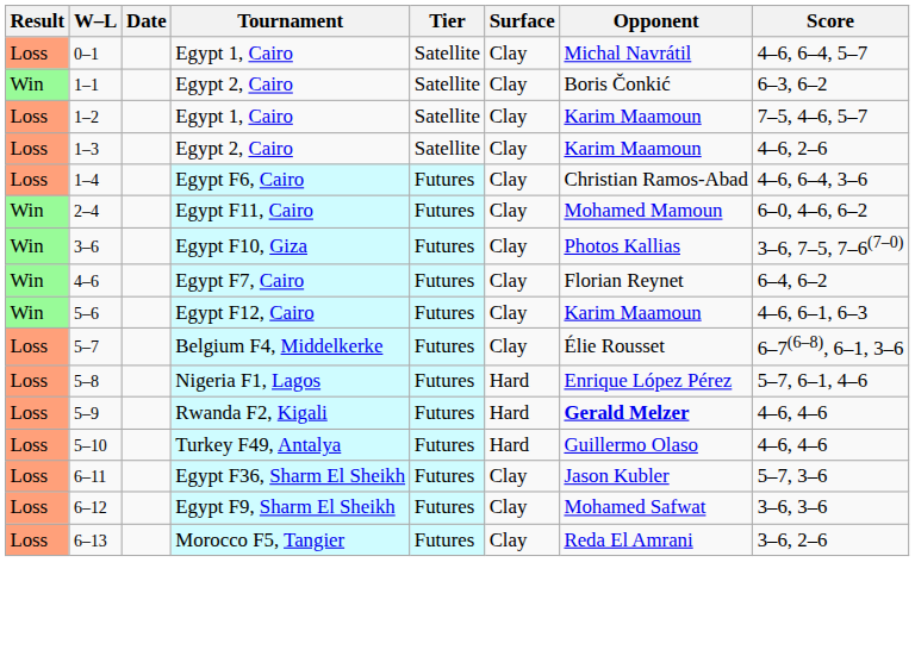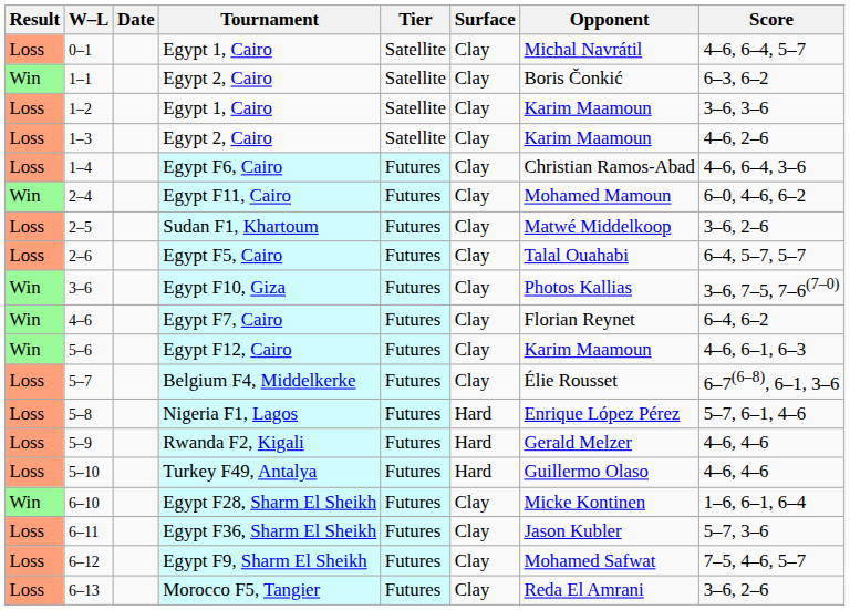 <table class="sortable wikitable">
 <tr>
 <th>Result</th>
 <th class="unsortable">W–L</th>
 <th>Date</th>
 <th>Tournament</th>
 <th>Tier</th>
 <th>Surface</th>
 <th>Opponent</th>
 <th class="unsortable">Score</th>
 </tr>
 <tr>
 <td bgcolor=FFA07A>Loss</td>
 <td><small>0–1</small></td>
 <td></td>
 <td>Egypt 1, <a href='#'>Cairo</a></td>
 <td>Satellite</td>
 <td>Clay</td>
 <td> <a href='#'>Michal Navrátil</a></td>
 <td>4–6, 6–4, 5–7</td>
 </tr>
 <tr>
 <td bgcolor=98FB98>Win</td>
 <td><small>1–1</small></td>
 <td></td>
 <td>Egypt 2, <a href='#'>Cairo</a></td>
 <td>Satellite</td>
 <td>Clay</td>
 <td> Boris Čonkić</td>
 <td>6–3, 6–2</td>
 </tr>
 <tr>
 <td bgcolor=FFA07A>Loss</td>
 <td><small>1–2</small></td>
 <td></td>
 <td>Egypt 1, <a href='#'>Cairo</a></td>
 <td>Satellite</td>
 <td>Clay</td>
 <td> <a href='#'>Karim Maamoun</a></td>
-<td>7–5, 4–6, 5–7</td>
+<td>3–6, 3–6</td>
 </tr>
 <tr>
 <td bgcolor=FFA07A>Loss</td>
 <td><small>1–3</small></td>
 <td></td>
 <td>Egypt 2, <a href='#'>Cairo</a></td>
 <td>Satellite</td>
 <td>Clay</td>
 <td> <a href='#'>Karim Maamoun</a></td>
 <td>4–6, 2–6</td>
 </tr>
 <tr>
 <td bgcolor=FFA07A>Loss</td>
 <td><small>1–4</small></td>
 <td></td>
 <td style="background:#cffcff;">Egypt F6, <a href='#'>Cairo</a></td>
 <td style="background:#cffcff;">Futures</td>
 <td>Clay</td>
 <td> Christian Ramos-Abad</td>
 <td>4–6, 6–4, 3–6</td>
 </tr>
 <tr>
 <td bgcolor=98FB98>Win</td>
 <td><small>2–4</small></td>
 <td></td>
 <td style="background:#cffcff;">Egypt F11, <a href='#'>Cairo</a></td>
 <td style="background:#cffcff;">Futures</td>
 <td>Clay</td>
 <td> <a href='#'>Mohamed Mamoun</a></td>
 <td>6–0, 4–6, 6–2</td>
+</tr>
+<tr>
+<td bgcolor=FFA07A>Loss</td>
+<td><small>2–5</small></td>
+<td></td>
+<td style="background:#cffcff;">Sudan F1, <a href='#'>Khartoum</a></td>
+<td style="background:#cffcff;">Futures</td>
+<td>Clay</td>
+<td> <a href='#'>Matwé Middelkoop</a></td>
+<td>3–6, 2–6</td>
+</tr>
+<tr>
+<td bgcolor=FFA07A>Loss</td>
+<td><small>2–6</small></td>
+<td></td>
+<td style="background:#cffcff;">Egypt F5, <a href='#'>Cairo</a></td>
+<td style="background:#cffcff;">Futures</td>
+<td>Clay</td>
+<td> <a href='#'>Talal Ouahabi</a></td>
+<td>6–4, 5–7, 5–7</td>
 </tr>
 <tr>
 <td bgcolor=98FB98>Win</td>
 <td><small>3–6</small></td>
 <td></td>
 <td style="background:#cffcff;">Egypt F10, <a href='#'>Giza</a></td>
 <td style="background:#cffcff;">Futures</td>
 <td>Clay</td>
 <td> <a href='#'>Photos Kallias</a></td>
 <td>3–6, 7–5, 7–6<sup>(7–0)</sup></td>
 </tr>
 <tr>
 <td bgcolor=98FB98>Win</td>
 <td><small>4–6</small></td>
 <td></td>
 <td style="background:#cffcff;">Egypt F7, <a href='#'>Cairo</a></td>
 <td style="background:#cffcff;">Futures</td>
 <td>Clay</td>
 <td> Florian Reynet</td>
 <td>6–4, 6–2</td>
 </tr>
 <tr>
 <td bgcolor=98FB98>Win</td>
 <td><small>5–6</small></td>
 <td></td>
 <td style="background:#cffcff;">Egypt F12, <a href='#'>Cairo</a></td>
 <td style="background:#cffcff;">Futures</td>
 <td>Clay</td>
 <td> <a href='#'>Karim Maamoun</a></td>
 <td>4–6, 6–1, 6–3</td>
 </tr>
 <tr>
 <td bgcolor=FFA07A>Loss</td>
 <td><small>5–7</small></td>
 <td></td>
 <td style="background:#cffcff;">Belgium F4, <a href='#'>Middelkerke</a></td>
 <td style="background:#cffcff;">Futures</td>
 <td>Clay</td>
 <td> Élie Rousset</td>
 <td>6–7<sup>(6–8)</sup>, 6–1, 3–6</td>
 </tr>
 <tr>
 <td bgcolor=FFA07A>Loss</td>
 <td><small>5–8</small></td>
 <td></td>
 <td style="background:#cffcff;">Nigeria F1, <a href='#'>Lagos</a></td>
 <td style="background:#cffcff;">Futures</td>
 <td>Hard</td>
 <td> <a href='#'>Enrique López Pérez</a></td>
 <td>5–7, 6–1, 4–6</td>
 </tr>
 <tr>
 <td bgcolor=FFA07A>Loss</td>
 <td><small>5–9</small></td>
 <td></td>
 <td style="background:#cffcff;">Rwanda F2, <a href='#'>Kigali</a></td>
 <td style="background:#cffcff;">Futures</td>
 <td>Hard</td>
-<td><strong> <a href='#'>Gerald Melzer</a></strong></td>
+<td> <a href='#'>Gerald Melzer</a></td>
 <td>4–6, 4–6</td>
 </tr>
 <tr>
 <td bgcolor=FFA07A>Loss</td>
 <td><small>5–10</small></td>
 <td></td>
 <td style="background:#cffcff;">Turkey F49, <a href='#'>Antalya</a></td>
 <td style="background:#cffcff;">Futures</td>
 <td>Hard</td>
 <td> <a href='#'>Guillermo Olaso</a></td>
 <td>4–6, 4–6</td>
+</tr>
+<tr>
+<td bgcolor=98FB98>Win</td>
+<td><small>6–10</small></td>
+<td></td>
+<td style="background:#cffcff;">Egypt F28, <a href='#'>Sharm El Sheikh</a></td>
+<td style="background:#cffcff;">Futures</td>
+<td>Clay</td>
+<td> <a href='#'>Micke Kontinen</a></td>
+<td>1–6, 6–1, 6–4</td>
 </tr>
 <tr>
 <td bgcolor=FFA07A>Loss</td>
 <td><small>6–11</small></td>
 <td></td>
 <td style="background:#cffcff;">Egypt F36, <a href='#'>Sharm El Sheikh</a></td>
 <td style="background:#cffcff;">Futures</td>
 <td>Clay</td>
 <td> <a href='#'>Jason Kubler</a></td>
 <td>5–7, 3–6</td>
 </tr>
 <tr>
 <td bgcolor=FFA07A>Loss</td>
 <td><small>6–12</small></td>
 <td></td>
 <td style="background:#cffcff;">Egypt F9, <a href='#'>Sharm El Sheikh</a></td>
 <td style="background:#cffcff;">Futures</td>
 <td>Clay</td>
 <td> <a href='#'>Mohamed Safwat</a></td>
-<td>3–6, 3–6</td>
+<td>7–5, 4–6, 5–7</td>
 </tr>
 <tr>
 <td bgcolor=FFA07A>Loss</td>
 <td><small>6–13</small></td>
 <td></td>
 <td style="background:#cffcff;">Morocco F5, <a href='#'>Tangier</a></td>
 <td style="background:#cffcff;">Futures</td>
 <td>Clay</td>
 <td> <a href='#'>Reda El Amrani</a></td>
 <td>3–6, 2–6</td>
 </tr>
 </table>
